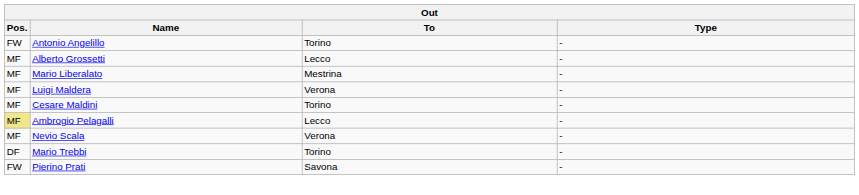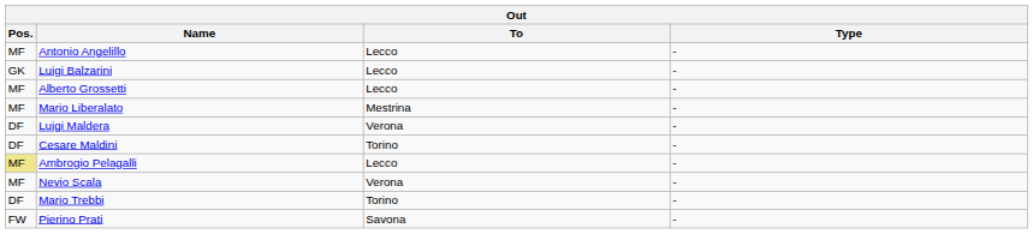 <table class="wikitable" style="font-size:90%;width:99%;">
 <tr>
 <th colspan="4">Out</th>
 </tr>
 <tr>
 <th width=3%>Pos.</th>
 <th width=32%>Name</th>
 <th width=30%>To</th>
 <th width=35%>Type</th>
 </tr>
 <tr>
-<td>FW</td>
+<td>MF</td>
 <td><a href='#'>Antonio Angelillo</a></td>
-<td>Torino</td>
+<td>Lecco</td>
+<td>-</td>
+</tr>
+<tr>
+<td>GK</td>
+<td><a href='#'>Luigi Balzarini</a></td>
+<td>Lecco</td>
 <td>-</td>
 </tr>
 <tr>
 <td>MF</td>
 <td><a href='#'>Alberto Grossetti</a></td>
 <td>Lecco</td>
 <td>-</td>
 </tr>
 <tr>
 <td>MF</td>
 <td><a href='#'>Mario Liberalato</a></td>
 <td>Mestrina</td>
 <td>-</td>
 </tr>
 <tr>
-<td>MF</td>
+<td>DF</td>
 <td><a href='#'>Luigi Maldera</a></td>
 <td>Verona</td>
 <td>-</td>
 </tr>
 <tr>
-<td>MF</td>
+<td>DF</td>
 <td><a href='#'>Cesare Maldini</a></td>
 <td>Torino</td>
 <td>-</td>
 </tr>
 <tr>
 <td style="background: khaki;">MF</td>
 <td><a href='#'>Ambrogio Pelagalli</a></td>
 <td>Lecco</td>
 <td>-</td>
 </tr>
 <tr>
 <td>MF</td>
 <td><a href='#'>Nevio Scala</a></td>
 <td>Verona</td>
 <td>-</td>
 </tr>
 <tr>
 <td>DF</td>
 <td><a href='#'>Mario Trebbi</a></td>
 <td>Torino</td>
 <td>-</td>
 </tr>
 <tr>
 <td>FW</td>
 <td><a href='#'>Pierino Prati</a></td>
 <td>Savona</td>
 <td>-</td>
 </tr>
 </table>
